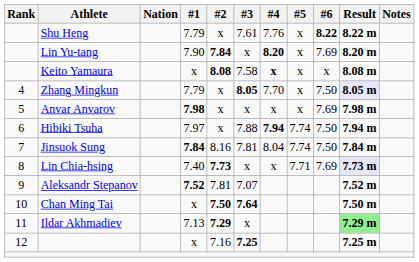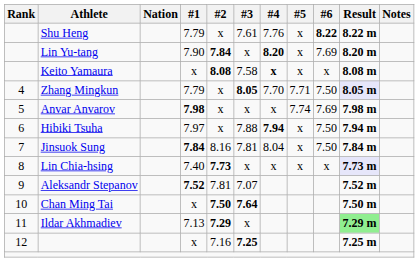 <table class="wikitable sortable" style="text-align:center;">
 <tr>
 <th scope="col" style="width: 10px;">Rank</th>
 <th scope="col">Athlete</th>
 <th scope="col">Nation</th>
 <th scope="col">#1</th>
 <th scope="col">#2</th>
 <th scope="col">#3</th>
 <th scope="col">#4</th>
 <th scope="col">#5</th>
 <th scope="col">#6</th>
 <th scope="col">Result</th>
 <th scope="col">Notes</th>
 </tr>
 <tr>
 <td></td>
 <td align="left"><a href='#'>Shu Heng</a></td>
 <td align="left"></td>
 <td>7.79<br> </td>
 <td>x</td>
 <td>7.61<br> </td>
 <td>7.76<br> </td>
 <td>x</td>
 <td><strong>8.22</strong><br> </td>
 <td><strong>8.22 m</strong><br> </td>
 <td></td>
 </tr>
 <tr>
 <td></td>
 <td align="left"><a href='#'>Lin Yu-tang</a></td>
 <td align="left"></td>
 <td>7.90<br> </td>
 <td><strong>7.84<br> </strong></td>
 <td>x</td>
 <td><strong>8.20</strong><br> </td>
 <td>x</td>
 <td>7.69<br> </td>
 <td><strong>8.20 m</strong><br> </td>
 <td></td>
 </tr>
 <tr>
 <td></td>
 <td align="left"><a href='#'>Keito Yamaura</a></td>
 <td align="left"></td>
 <td>x</td>
 <td><strong>8.08</strong><br> </td>
 <td>7.58<br> </td>
 <td><strong>x</strong></td>
 <td>x</td>
 <td>x</td>
 <td><strong>8.08 m</strong><br> </td>
 <td></td>
 </tr>
 <tr>
 <td>4</td>
 <td align="left"><a href='#'>Zhang Mingkun</a></td>
 <td align="left"></td>
 <td>7.79<br> </td>
 <td>x</td>
 <td><strong>8.05</strong><br> </td>
 <td>7.70<br> </td>
-<td>x</td>
+<td>7.71<br> </td>
 <td>7.50<br> </td>
 <td style="background: lavender;"><strong>8.05 m</strong><br> </td>
 <td></td>
 </tr>
 <tr>
 <td>5</td>
 <td align="left"><a href='#'>Anvar Anvarov</a></td>
 <td align="left"></td>
 <td><strong>7.98</strong><br> </td>
 <td>x</td>
 <td>x</td>
 <td>x</td>
-<td>x</td>
+<td>7.74<br> </td>
 <td>7.69<br> </td>
 <td><strong>7.98 m</strong><br> </td>
 <td></td>
 </tr>
 <tr>
 <td>6</td>
 <td align="left"><a href='#'>Hibiki Tsuha</a></td>
 <td align="left"></td>
 <td>7.97<br> </td>
 <td>x</td>
 <td>7.88<br> </td>
 <td><strong>7.94</strong><br> </td>
-<td>7.74<br> </td>
+<td>x</td>
 <td>7.50<br> </td>
 <td><strong>7.94 m</strong><br> </td>
 <td></td>
 </tr>
 <tr>
 <td>7</td>
 <td align="left"><a href='#'>Jinsuok Sung</a></td>
 <td align="left"></td>
 <td><strong>7.84</strong><br> </td>
 <td>8.16<br> </td>
 <td>7.81<br> </td>
 <td>8.04<br> </td>
-<td>7.74<br> </td>
+<td>x</td>
 <td>7.50<br> </td>
 <td><strong>7.84 m</strong><br> </td>
 <td></td>
 </tr>
 <tr>
 <td>8</td>
 <td align="left"><a href='#'>Lin Chia-hsing</a></td>
 <td align="left"></td>
 <td>7.40<br> </td>
 <td><strong>7.73</strong><br> </td>
 <td>x</td>
 <td>x</td>
-<td>7.71<br> </td>
-<td>7.69<br> </td>
+<td>x</td>
+<td>x</td>
 <td style="background: lavender;"><strong>7.73 m</strong><br> </td>
 <td></td>
 </tr>
 <tr>
 <td>9</td>
 <td align="left"><a href='#'>Aleksandr Stepanov</a></td>
 <td align="left"></td>
 <td><strong>7.52</strong><br> </td>
 <td>7.81<br> </td>
 <td>7.07<br> </td>
 <td></td>
 <td></td>
 <td></td>
 <td><strong>7.52 m</strong><br> </td>
 <td></td>
 </tr>
 <tr>
 <td>10</td>
 <td align="left"><a href='#'>Chan Ming Tai</a></td>
 <td align="left"></td>
 <td>x</td>
 <td><strong>7.50</strong><br> </td>
 <td><strong>7.64<br> </strong></td>
 <td></td>
 <td></td>
 <td></td>
 <td><strong>7.50 m</strong><br> </td>
 <td></td>
 </tr>
 <tr>
 <td>11</td>
 <td align="left"><a href='#'>Ildar Akhmadiev</a></td>
 <td align="left"></td>
 <td>7.13<br> </td>
 <td><strong>7.29</strong><br> </td>
 <td>x</td>
 <td></td>
 <td></td>
 <td></td>
 <td style="background: lightgreen;"><strong>7.29 m</strong><br> </td>
 <td></td>
 </tr>
 <tr>
 <td>12</td>
 <td align="left"></td>
 <td align="left"></td>
 <td>x</td>
 <td>7.16<br> </td>
 <td><strong>7.25</strong><br> </td>
 <td></td>
 <td></td>
 <td></td>
 <td><strong>7.25 m</strong><br> </td>
 <td></td>
 </tr>
 <tr class="sortbottom">
 <td colspan="11"></td>
 </tr>
 </table>
